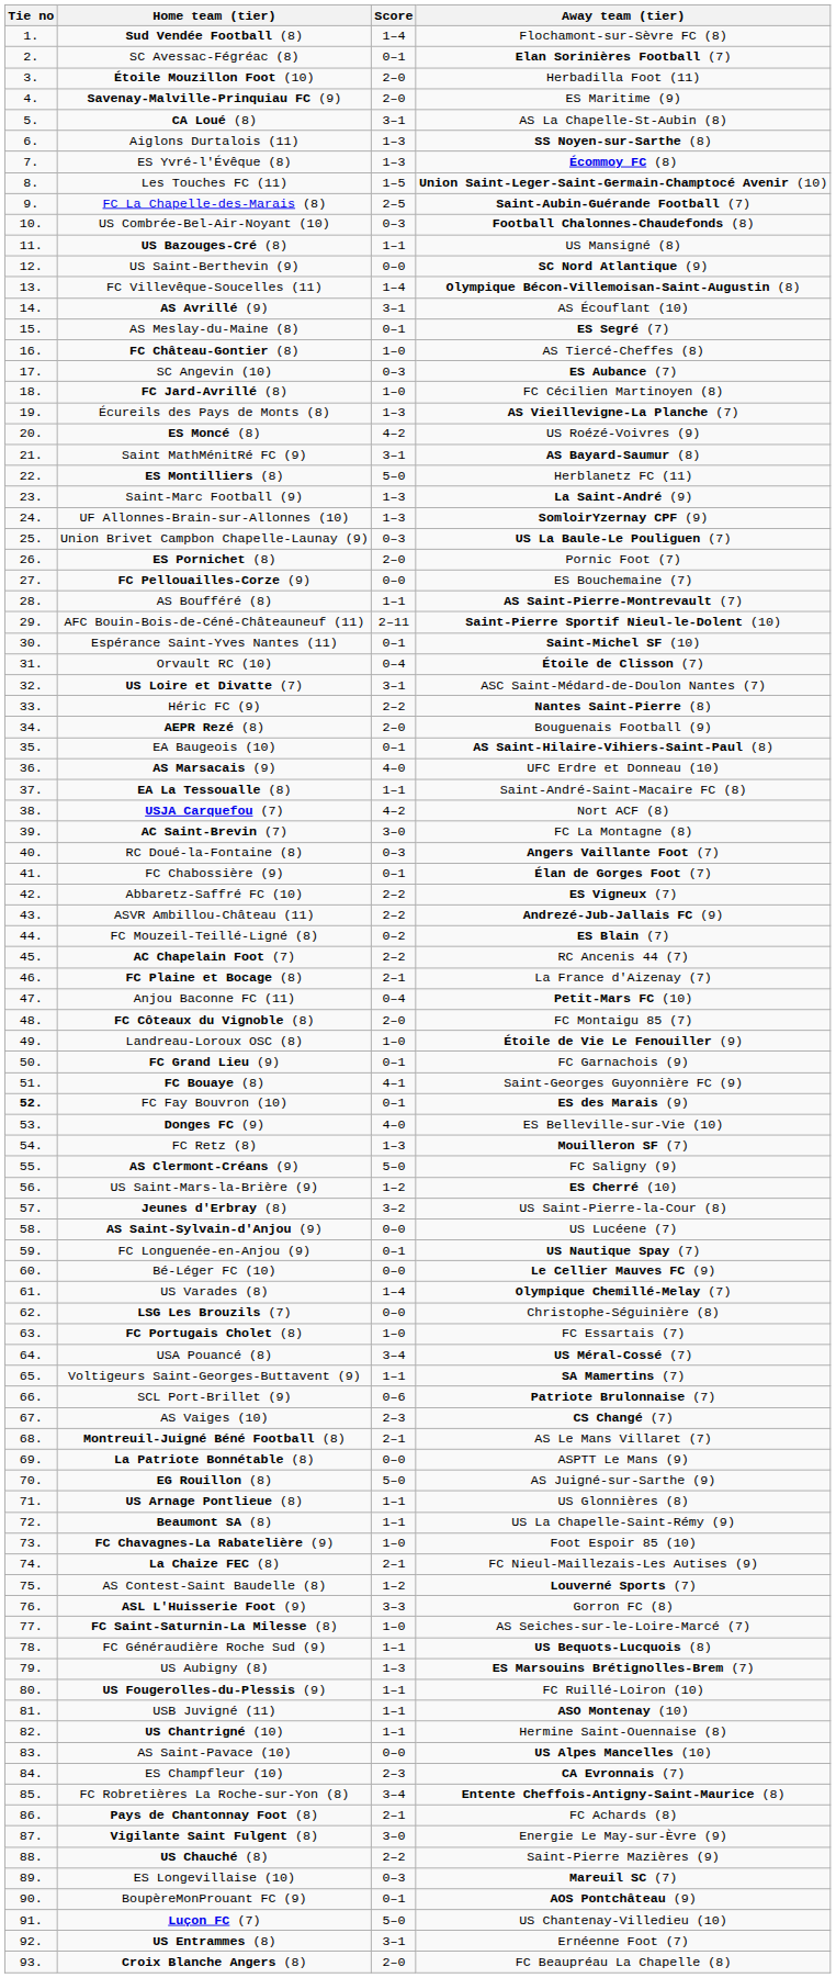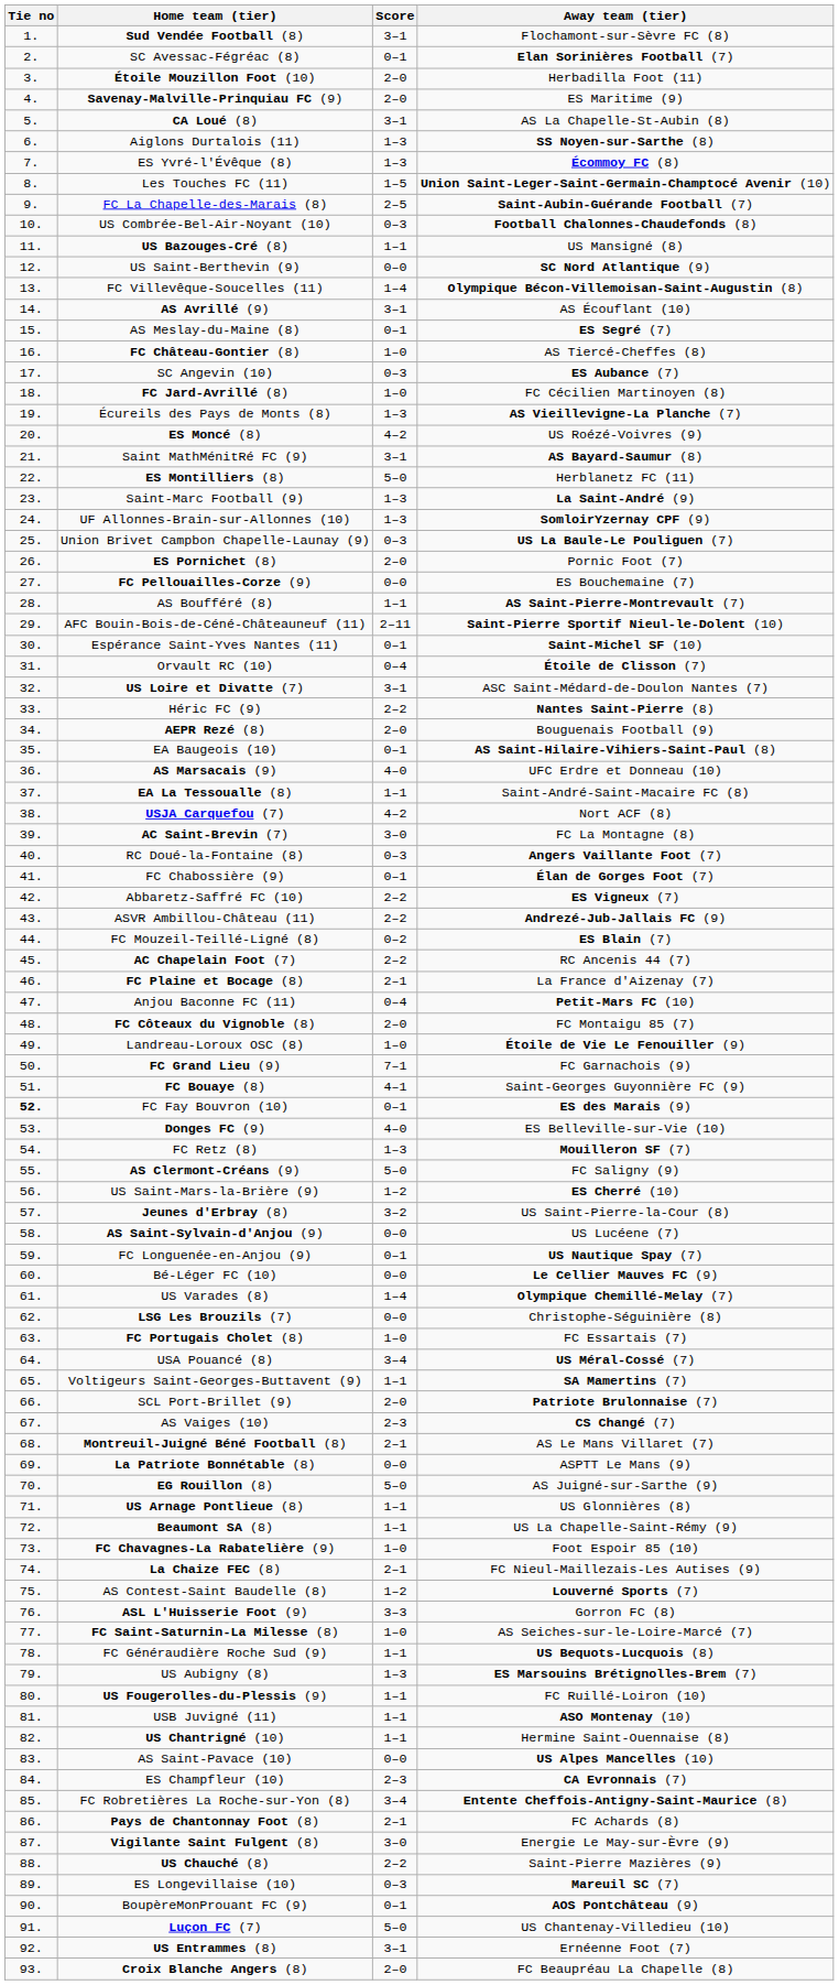 <table class="wikitable" style="text-align: center">
 <tr>
 <th>Tie no</th>
 <th>Home team (tier)</th>
 <th>Score</th>
 <th>Away team (tier)</th>
 </tr>
 <tr>
 <td>1.</td>
 <td><strong>Sud Vendée Football</strong> (8)</td>
-<td>1–4</td>
+<td>3–1</td>
 <td>Flochamont-sur-Sèvre FC (8)</td>
 </tr>
 <tr>
 <td>2.</td>
 <td>SC Avessac-Fégréac (8)</td>
 <td>0–1</td>
 <td><strong>Elan Sorinières Football</strong> (7)</td>
 </tr>
 <tr>
 <td>3.</td>
 <td><strong>Étoile Mouzillon Foot</strong> (10)</td>
 <td>2–0</td>
 <td>Herbadilla Foot (11)</td>
 </tr>
 <tr>
 <td>4.</td>
 <td><strong>Savenay-Malville-Prinquiau FC</strong> (9)</td>
 <td>2–0</td>
 <td>ES Maritime (9)</td>
 </tr>
 <tr>
 <td>5.</td>
 <td><strong>CA Loué</strong> (8)</td>
 <td>3–1</td>
 <td>AS La Chapelle-St-Aubin (8)</td>
 </tr>
 <tr>
 <td>6.</td>
 <td>Aiglons Durtalois (11)</td>
 <td>1–3</td>
 <td><strong>SS Noyen-sur-Sarthe</strong> (8)</td>
 </tr>
 <tr>
 <td>7.</td>
 <td>ES Yvré-l'Évêque (8)</td>
 <td>1–3</td>
 <td><strong><a href='#'>Écommoy FC</a></strong> (8)</td>
 </tr>
 <tr>
 <td>8.</td>
 <td>Les Touches FC (11)</td>
 <td>1–5</td>
 <td><strong>Union Saint-Leger-Saint-Germain-Champtocé Avenir</strong> (10)</td>
 </tr>
 <tr>
 <td>9.</td>
 <td><a href='#'>FC La Chapelle-des-Marais</a> (8)</td>
 <td>2–5</td>
 <td><strong>Saint-Aubin-Guérande Football</strong> (7)</td>
 </tr>
 <tr>
 <td>10.</td>
 <td>US Combrée-Bel-Air-Noyant (10)</td>
 <td>0–3</td>
 <td><strong>Football Chalonnes-Chaudefonds</strong> (8)</td>
 </tr>
 <tr>
 <td>11.</td>
 <td><strong>US Bazouges-Cré</strong> (8)</td>
 <td>1–1 </td>
 <td>US Mansigné (8)</td>
 </tr>
 <tr>
 <td>12.</td>
 <td>US Saint-Berthevin (9)</td>
 <td>0–0 </td>
 <td><strong>SC Nord Atlantique</strong> (9)</td>
 </tr>
 <tr>
 <td>13.</td>
 <td>FC Villevêque-Soucelles (11)</td>
 <td>1–4</td>
 <td><strong>Olympique Bécon-Villemoisan-Saint-Augustin</strong> (8)</td>
 </tr>
 <tr>
 <td>14.</td>
 <td><strong>AS Avrillé</strong> (9)</td>
 <td>3–1</td>
 <td>AS Écouflant (10)</td>
 </tr>
 <tr>
 <td>15.</td>
 <td>AS Meslay-du-Maine (8)</td>
 <td>0–1</td>
 <td><strong>ES Segré</strong> (7)</td>
 </tr>
 <tr>
 <td>16.</td>
 <td><strong>FC Château-Gontier</strong> (8)</td>
 <td>1–0</td>
 <td>AS Tiercé-Cheffes (8)</td>
 </tr>
 <tr>
 <td>17.</td>
 <td>SC Angevin (10)</td>
 <td>0–3</td>
 <td><strong>ES Aubance</strong> (7)</td>
 </tr>
 <tr>
 <td>18.</td>
 <td><strong>FC Jard-Avrillé</strong> (8)</td>
 <td>1–0</td>
 <td>FC Cécilien Martinoyen (8)</td>
 </tr>
 <tr>
 <td>19.</td>
 <td>Écureils des Pays de Monts (8)</td>
 <td>1–3</td>
 <td><strong>AS Vieillevigne-La Planche</strong> (7)</td>
 </tr>
 <tr>
 <td>20.</td>
 <td><strong>ES Moncé</strong> (8)</td>
 <td>4–2</td>
 <td>US Roézé-Voivres (9)</td>
 </tr>
 <tr>
 <td>21.</td>
 <td>Saint MathMénitRé FC (9)</td>
 <td>3–1</td>
 <td><strong>AS Bayard-Saumur</strong> (8)</td>
 </tr>
 <tr>
 <td>22.</td>
 <td><strong>ES Montilliers</strong> (8)</td>
 <td>5–0</td>
 <td>Herblanetz FC (11)</td>
 </tr>
 <tr>
 <td>23.</td>
 <td>Saint-Marc Football (9)</td>
 <td>1–3</td>
 <td><strong>La Saint-André</strong> (9)</td>
 </tr>
 <tr>
 <td>24.</td>
 <td>UF Allonnes-Brain-sur-Allonnes (10)</td>
 <td>1–3</td>
 <td><strong>SomloirYzernay CPF</strong> (9)</td>
 </tr>
 <tr>
 <td>25.</td>
 <td>Union Brivet Campbon Chapelle-Launay (9)</td>
 <td>0–3</td>
 <td><strong>US La Baule-Le Pouliguen</strong> (7)</td>
 </tr>
 <tr>
 <td>26.</td>
 <td><strong>ES Pornichet</strong> (8)</td>
 <td>2–0</td>
 <td>Pornic Foot (7)</td>
 </tr>
 <tr>
 <td>27.</td>
 <td><strong>FC Pellouailles-Corze</strong> (9)</td>
 <td>0–0 </td>
 <td>ES Bouchemaine (7)</td>
 </tr>
 <tr>
 <td>28.</td>
 <td>AS Boufféré (8)</td>
 <td>1–1 </td>
 <td><strong>AS Saint-Pierre-Montrevault</strong> (7)</td>
 </tr>
 <tr>
 <td>29.</td>
 <td>AFC Bouin-Bois-de-Céné-Châteauneuf (11)</td>
 <td>2–11</td>
 <td><strong>Saint-Pierre Sportif Nieul-le-Dolent</strong> (10)</td>
 </tr>
 <tr>
 <td>30.</td>
 <td>Espérance Saint-Yves Nantes (11)</td>
 <td>0–1</td>
 <td><strong>Saint-Michel SF</strong> (10)</td>
 </tr>
 <tr>
 <td>31.</td>
 <td>Orvault RC (10)</td>
 <td>0–4</td>
 <td><strong>Étoile de Clisson</strong> (7)</td>
 </tr>
 <tr>
 <td>32.</td>
 <td><strong>US Loire et Divatte</strong> (7)</td>
 <td>3–1</td>
 <td>ASC Saint-Médard-de-Doulon Nantes (7)</td>
 </tr>
 <tr>
 <td>33.</td>
 <td>Héric FC (9)</td>
 <td>2–2 </td>
 <td><strong>Nantes Saint-Pierre</strong> (8)</td>
 </tr>
 <tr>
 <td>34.</td>
 <td><strong>AEPR Rezé</strong> (8)</td>
 <td>2–0</td>
 <td>Bouguenais Football (9)</td>
 </tr>
 <tr>
 <td>35.</td>
 <td>EA Baugeois (10)</td>
 <td>0–1</td>
 <td><strong>AS Saint-Hilaire-Vihiers-Saint-Paul</strong> (8)</td>
 </tr>
 <tr>
 <td>36.</td>
 <td><strong>AS Marsacais</strong> (9)</td>
 <td>4–0</td>
 <td>UFC Erdre et Donneau (10)</td>
 </tr>
 <tr>
 <td>37.</td>
 <td><strong>EA La Tessoualle</strong> (8)</td>
 <td>1–1 </td>
 <td>Saint-André-Saint-Macaire FC (8)</td>
 </tr>
 <tr>
 <td>38.</td>
 <td><strong><a href='#'>USJA Carquefou</a></strong> (7)</td>
 <td>4–2</td>
 <td>Nort ACF (8)</td>
 </tr>
 <tr>
 <td>39.</td>
 <td><strong>AC Saint-Brevin</strong> (7)</td>
 <td>3–0</td>
 <td>FC La Montagne (8)</td>
 </tr>
 <tr>
 <td>40.</td>
 <td>RC Doué-la-Fontaine (8)</td>
 <td>0–3</td>
 <td><strong>Angers Vaillante Foot</strong> (7)</td>
 </tr>
 <tr>
 <td>41.</td>
 <td>FC Chabossière (9)</td>
 <td>0–1</td>
 <td><strong>Élan de Gorges Foot</strong> (7)</td>
 </tr>
 <tr>
 <td>42.</td>
 <td>Abbaretz-Saffré FC (10)</td>
 <td>2–2 </td>
 <td><strong>ES Vigneux</strong> (7)</td>
 </tr>
 <tr>
 <td>43.</td>
 <td>ASVR Ambillou-Château (11)</td>
 <td>2–2 </td>
 <td><strong>Andrezé-Jub-Jallais FC</strong> (9)</td>
 </tr>
 <tr>
 <td>44.</td>
 <td>FC Mouzeil-Teillé-Ligné (8)</td>
 <td>0–2</td>
 <td><strong>ES Blain</strong> (7)</td>
 </tr>
 <tr>
 <td>45.</td>
 <td><strong>AC Chapelain Foot</strong> (7)</td>
 <td>2–2 </td>
 <td>RC Ancenis 44 (7)</td>
 </tr>
 <tr>
 <td>46.</td>
 <td><strong>FC Plaine et Bocage</strong> (8)</td>
 <td>2–1</td>
 <td>La France d'Aizenay (7)</td>
 </tr>
 <tr>
 <td>47.</td>
 <td>Anjou Baconne FC (11)</td>
 <td>0–4</td>
 <td><strong>Petit-Mars FC</strong> (10)</td>
 </tr>
 <tr>
 <td>48.</td>
 <td><strong>FC Côteaux du Vignoble</strong> (8)</td>
 <td>2–0</td>
 <td>FC Montaigu 85 (7)</td>
 </tr>
 <tr>
 <td>49.</td>
 <td>Landreau-Loroux OSC (8)</td>
 <td>1–0</td>
 <td><strong>Étoile de Vie Le Fenouiller</strong> (9)</td>
 </tr>
 <tr>
 <td>50.</td>
 <td><strong>FC Grand Lieu</strong> (9)</td>
-<td>0–1</td>
+<td>7–1</td>
 <td>FC Garnachois (9)</td>
 </tr>
 <tr>
 <td>51.</td>
 <td><strong>FC Bouaye</strong> (8)</td>
 <td>4–1</td>
 <td>Saint-Georges Guyonnière FC (9)</td>
 </tr>
 <tr>
 <td><strong>52.</strong></td>
 <td>FC Fay Bouvron (10)</td>
 <td>0–1</td>
 <td><strong>ES des Marais</strong> (9)</td>
 </tr>
 <tr>
 <td>53.</td>
 <td><strong>Donges FC</strong> (9)</td>
 <td>4–0</td>
 <td>ES Belleville-sur-Vie (10)</td>
 </tr>
 <tr>
 <td>54.</td>
 <td>FC Retz (8)</td>
 <td>1–3</td>
 <td><strong>Mouilleron SF</strong> (7)</td>
 </tr>
 <tr>
 <td>55.</td>
 <td><strong>AS Clermont-Créans</strong> (9)</td>
 <td>5–0</td>
 <td>FC Saligny (9)</td>
 </tr>
 <tr>
 <td>56.</td>
 <td>US Saint-Mars-la-Brière (9)</td>
 <td>1–2</td>
 <td><strong>ES Cherré</strong> (10)</td>
 </tr>
 <tr>
 <td>57.</td>
 <td><strong>Jeunes d'Erbray</strong> (8)</td>
 <td>3–2</td>
 <td>US Saint-Pierre-la-Cour (8)</td>
 </tr>
 <tr>
 <td>58.</td>
 <td><strong>AS Saint-Sylvain-d'Anjou</strong> (9)</td>
 <td>0–0 </td>
 <td>US Lucéene (7)</td>
 </tr>
 <tr>
 <td>59.</td>
 <td>FC Longuenée-en-Anjou (9)</td>
 <td>0–1</td>
 <td><strong>US Nautique Spay</strong> (7)</td>
 </tr>
 <tr>
 <td>60.</td>
 <td>Bé-Léger FC (10)</td>
 <td>0–0 </td>
 <td><strong>Le Cellier Mauves FC</strong> (9)</td>
 </tr>
 <tr>
 <td>61.</td>
 <td>US Varades (8)</td>
 <td>1–4</td>
 <td><strong>Olympique Chemillé-Melay</strong> (7)</td>
 </tr>
 <tr>
 <td>62.</td>
 <td><strong>LSG Les Brouzils</strong> (7)</td>
 <td>0–0 </td>
 <td>Christophe-Séguinière (8)</td>
 </tr>
 <tr>
 <td>63.</td>
 <td><strong>FC Portugais Cholet</strong> (8)</td>
 <td>1–0</td>
 <td>FC Essartais (7)</td>
 </tr>
 <tr>
 <td>64.</td>
 <td>USA Pouancé (8)</td>
 <td>3–4</td>
 <td><strong>US Méral-Cossé</strong> (7)</td>
 </tr>
 <tr>
 <td>65.</td>
 <td>Voltigeurs Saint-Georges-Buttavent (9)</td>
 <td>1–1 </td>
 <td><strong>SA Mamertins</strong> (7)</td>
 </tr>
 <tr>
 <td>66.</td>
 <td>SCL Port-Brillet (9)</td>
-<td>0–6</td>
+<td>2–0</td>
 <td><strong>Patriote Brulonnaise</strong> (7)</td>
 </tr>
 <tr>
 <td>67.</td>
 <td>AS Vaiges (10)</td>
 <td>2–3</td>
 <td><strong>CS Changé</strong> (7)</td>
 </tr>
 <tr>
 <td>68.</td>
 <td><strong>Montreuil-Juigné Béné Football</strong> (8)</td>
 <td>2–1</td>
 <td>AS Le Mans Villaret (7)</td>
 </tr>
 <tr>
 <td>69.</td>
 <td><strong>La Patriote Bonnétable</strong> (8)</td>
 <td>0–0 </td>
 <td>ASPTT Le Mans (9)</td>
 </tr>
 <tr>
 <td>70.</td>
 <td><strong>EG Rouillon</strong> (8)</td>
 <td>5–0</td>
 <td>AS Juigné-sur-Sarthe (9)</td>
 </tr>
 <tr>
 <td>71.</td>
 <td><strong>US Arnage Pontlieue</strong> (8)</td>
 <td>1–1 </td>
 <td>US Glonnières (8)</td>
 </tr>
 <tr>
 <td>72.</td>
 <td><strong>Beaumont SA</strong> (8)</td>
 <td>1–1 </td>
 <td>US La Chapelle-Saint-Rémy (9)</td>
 </tr>
 <tr>
 <td>73.</td>
 <td><strong>FC Chavagnes-La Rabatelière</strong> (9)</td>
 <td>1–0</td>
 <td>Foot Espoir 85 (10)</td>
 </tr>
 <tr>
 <td>74.</td>
 <td><strong>La Chaize FEC</strong> (8)</td>
 <td>2–1</td>
 <td>FC Nieul-Maillezais-Les Autises (9)</td>
 </tr>
 <tr>
 <td>75.</td>
 <td>AS Contest-Saint Baudelle (8)</td>
 <td>1–2</td>
 <td><strong>Louverné Sports</strong> (7)</td>
 </tr>
 <tr>
 <td>76.</td>
 <td><strong>ASL L'Huisserie Foot</strong> (9)</td>
 <td>3–3 </td>
 <td>Gorron FC (8)</td>
 </tr>
 <tr>
 <td>77.</td>
 <td><strong>FC Saint-Saturnin-La Milesse</strong> (8)</td>
 <td>1–0</td>
 <td>AS Seiches-sur-le-Loire-Marcé (7)</td>
 </tr>
 <tr>
 <td>78.</td>
 <td>FC Généraudière Roche Sud (9)</td>
 <td>1–1 </td>
 <td><strong>US Bequots-Lucquois</strong> (8)</td>
 </tr>
 <tr>
 <td>79.</td>
 <td>US Aubigny (8)</td>
 <td>1–3</td>
 <td><strong>ES Marsouins Brétignolles-Brem</strong> (7)</td>
 </tr>
 <tr>
 <td>80.</td>
 <td><strong>US Fougerolles-du-Plessis</strong> (9)</td>
 <td>1–1 </td>
 <td>FC Ruillé-Loiron (10)</td>
 </tr>
 <tr>
 <td>81.</td>
 <td>USB Juvigné (11)</td>
 <td>1–1 </td>
 <td><strong>ASO Montenay</strong> (10)</td>
 </tr>
 <tr>
 <td>82.</td>
 <td><strong>US Chantrigné</strong> (10)</td>
 <td>1–1 </td>
 <td>Hermine Saint-Ouennaise (8)</td>
 </tr>
 <tr>
 <td>83.</td>
 <td>AS Saint-Pavace (10)</td>
 <td>0–0 </td>
 <td><strong>US Alpes Mancelles</strong> (10)</td>
 </tr>
 <tr>
 <td>84.</td>
 <td>ES Champfleur (10)</td>
 <td>2–3</td>
 <td><strong>CA Evronnais</strong> (7)</td>
 </tr>
 <tr>
 <td>85.</td>
 <td>FC Robretières La Roche-sur-Yon (8)</td>
 <td>3–4</td>
 <td><strong>Entente Cheffois-Antigny-Saint-Maurice</strong> (8)</td>
 </tr>
 <tr>
 <td>86.</td>
 <td><strong>Pays de Chantonnay Foot</strong> (8)</td>
 <td>2–1</td>
 <td>FC Achards (8)</td>
 </tr>
 <tr>
 <td>87.</td>
 <td><strong>Vigilante Saint Fulgent</strong> (8)</td>
 <td>3–0</td>
 <td>Energie Le May-sur-Èvre (9)</td>
 </tr>
 <tr>
 <td>88.</td>
 <td><strong>US Chauché</strong> (8)</td>
 <td>2–2 </td>
 <td>Saint-Pierre Mazières (9)</td>
 </tr>
 <tr>
 <td>89.</td>
 <td>ES Longevillaise (10)</td>
 <td>0–3</td>
 <td><strong>Mareuil SC</strong> (7)</td>
 </tr>
 <tr>
 <td>90.</td>
 <td>BoupèreMonProuant FC (9)</td>
 <td>0–1</td>
 <td><strong>AOS Pontchâteau</strong> (9)</td>
 </tr>
 <tr>
 <td>91.</td>
 <td><strong><a href='#'>Luçon FC</a></strong> (7)</td>
 <td>5–0</td>
 <td>US Chantenay-Villedieu (10)</td>
 </tr>
 <tr>
 <td>92.</td>
 <td><strong>US Entrammes</strong> (8)</td>
 <td>3–1</td>
 <td>Ernéenne Foot (7)</td>
 </tr>
 <tr>
 <td>93.</td>
 <td><strong>Croix Blanche Angers</strong> (8)</td>
 <td>2–0</td>
 <td>FC Beaupréau La Chapelle (8)</td>
 </tr>
 </table>
